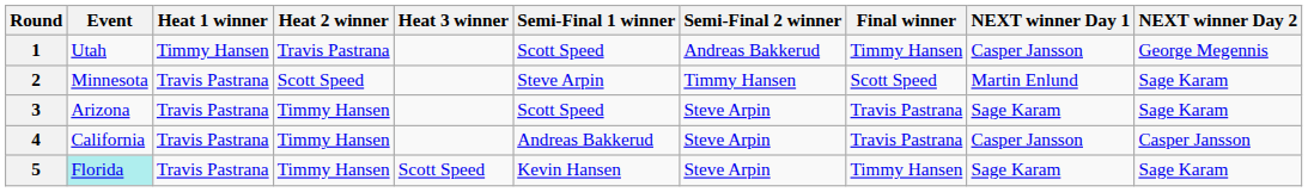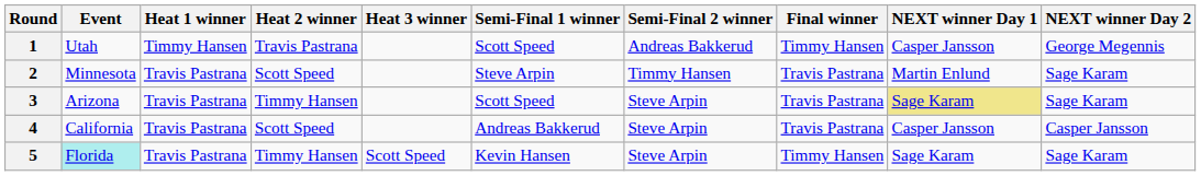 <table class="wikitable" style="font-size: 85%;">
 <tr>
 <th>Round</th>
 <th>Event</th>
 <th>Heat 1 winner</th>
 <th>Heat 2 winner</th>
 <th>Heat 3 winner</th>
 <th>Semi-Final 1 winner</th>
 <th>Semi-Final 2 winner</th>
 <th>Final winner</th>
 <th>NEXT winner Day 1</th>
 <th>NEXT winner Day 2</th>
 </tr>
 <tr>
 <th>1</th>
 <td><a href='#'>Utah</a></td>
 <td> <a href='#'>Timmy Hansen</a></td>
 <td> <a href='#'>Travis Pastrana</a></td>
 <td></td>
 <td> <a href='#'>Scott Speed</a></td>
 <td> <a href='#'>Andreas Bakkerud</a></td>
 <td> <a href='#'>Timmy Hansen</a></td>
 <td> <a href='#'>Casper Jansson</a></td>
 <td> <a href='#'>George Megennis</a></td>
 </tr>
 <tr>
 <th>2</th>
 <td><a href='#'>Minnesota</a></td>
 <td> <a href='#'>Travis Pastrana</a></td>
 <td> <a href='#'>Scott Speed</a></td>
 <td></td>
 <td> <a href='#'>Steve Arpin</a></td>
 <td> <a href='#'>Timmy Hansen</a></td>
-<td> <a href='#'>Scott Speed</a></td>
+<td> <a href='#'>Travis Pastrana</a></td>
 <td> <a href='#'>Martin Enlund</a></td>
 <td> <a href='#'>Sage Karam</a></td>
 </tr>
 <tr>
 <th>3</th>
 <td><a href='#'>Arizona</a></td>
 <td> <a href='#'>Travis Pastrana</a></td>
 <td> <a href='#'>Timmy Hansen</a></td>
 <td></td>
 <td> <a href='#'>Scott Speed</a></td>
 <td> <a href='#'>Steve Arpin</a></td>
 <td> <a href='#'>Travis Pastrana</a></td>
-<td> <a href='#'>Sage Karam</a></td>
+<td style="background: khaki;"> <a href='#'>Sage Karam</a></td>
 <td> <a href='#'>Sage Karam</a></td>
 </tr>
 <tr>
 <th>4</th>
 <td><a href='#'>California</a></td>
 <td> <a href='#'>Travis Pastrana</a></td>
-<td><a href='#'>Timmy Hansen</a></td>
+<td> <a href='#'>Scott Speed</a></td>
 <td></td>
 <td> <a href='#'>Andreas Bakkerud</a></td>
 <td> <a href='#'>Steve Arpin</a></td>
 <td> <a href='#'>Travis Pastrana</a></td>
 <td> <a href='#'>Casper Jansson</a></td>
 <td> <a href='#'>Casper Jansson</a></td>
 </tr>
 <tr>
 <th>5</th>
 <td style="background: paleturquoise;"><a href='#'>Florida</a></td>
 <td><a href='#'>Travis Pastrana</a></td>
 <td><a href='#'>Timmy Hansen</a></td>
 <td><a href='#'>Scott Speed</a></td>
 <td><a href='#'>Kevin Hansen</a></td>
 <td><a href='#'>Steve Arpin</a></td>
 <td><a href='#'>Timmy Hansen</a></td>
 <td> <a href='#'>Sage Karam</a></td>
 <td> <a href='#'>Sage Karam</a></td>
 </tr>
 </table>
